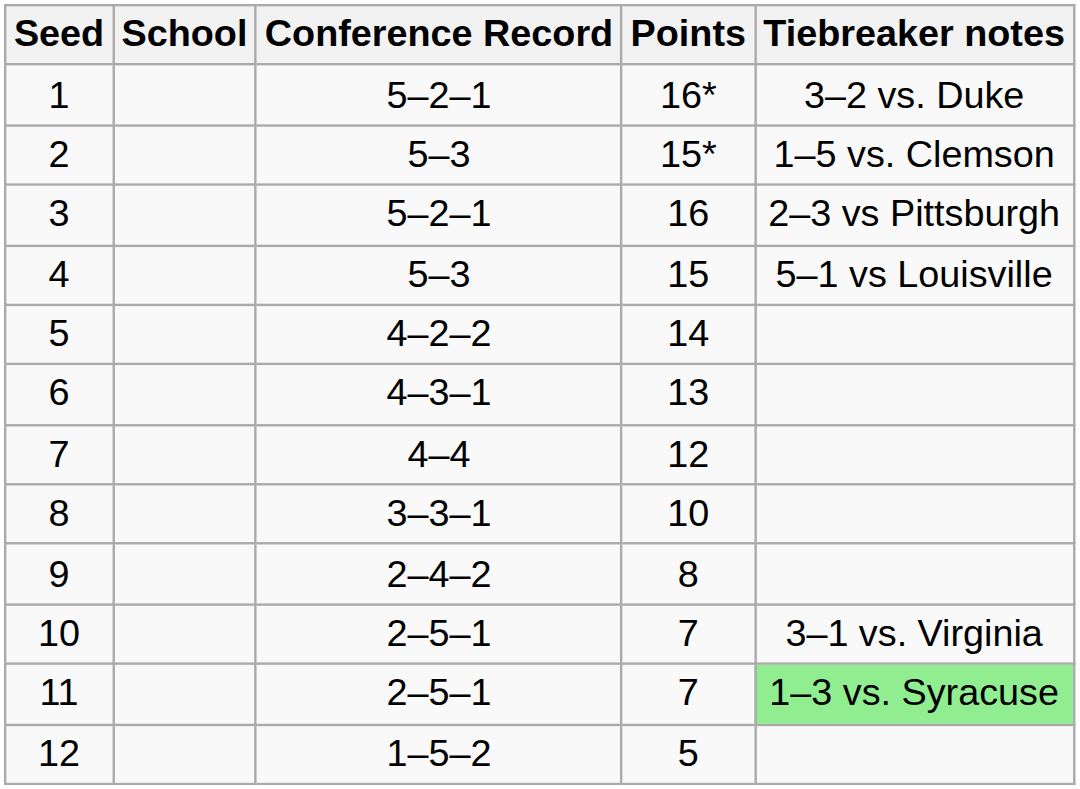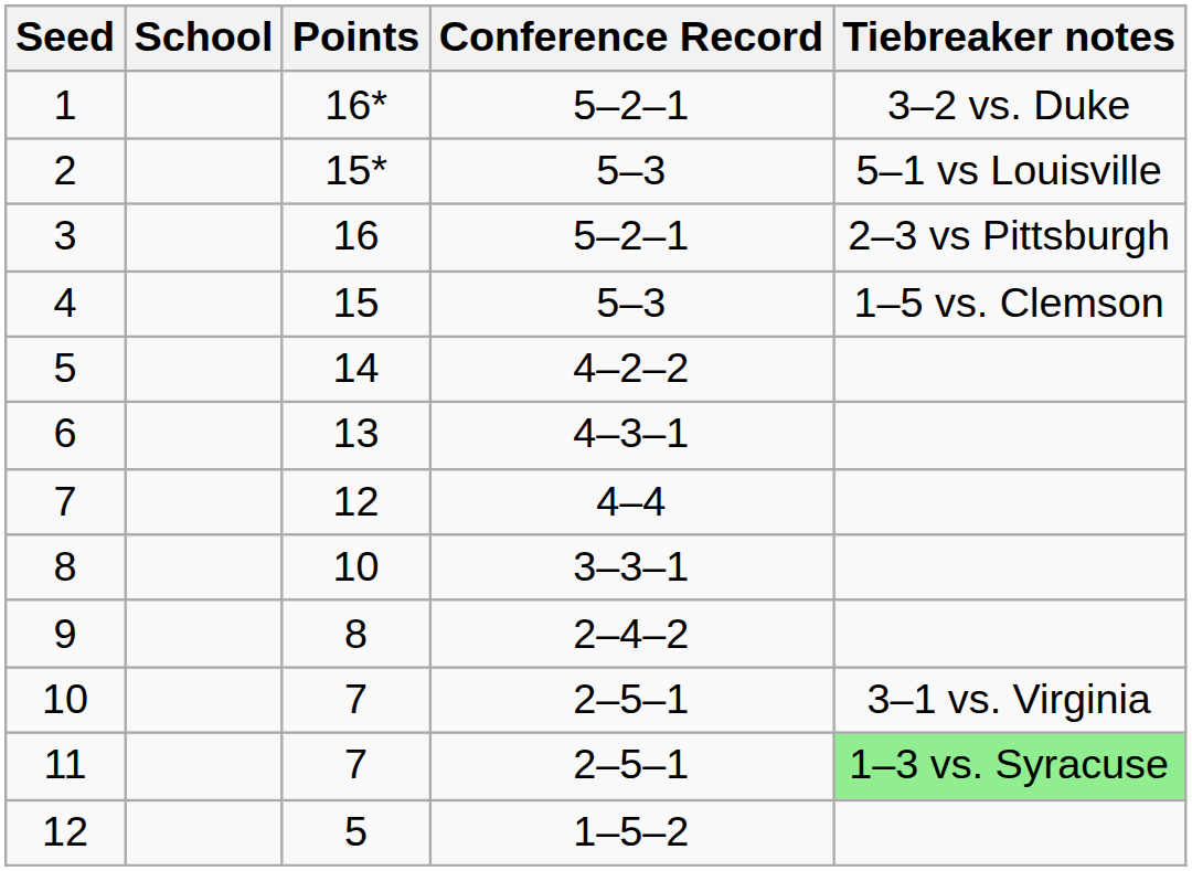 <table class="wikitable" style="text-align:center">
 <tr>
 <th>Seed</th>
 <th>School</th>
+<th>Points</th>
 <th>Conference Record</th>
-<th>Points</th>
 <th>Tiebreaker notes</th>
 </tr>
 <tr>
 <td>1</td>
 <td style=><a href='#'></a></td>
+<td>16*</td>
 <td>5–2–1</td>
-<td>16*</td>
 <td>3–2 vs. Duke</td>
 </tr>
 <tr>
 <td>2</td>
 <td style=><a href='#'></a></td>
+<td>15*</td>
 <td>5–3</td>
-<td>15*</td>
-<td>1–5 vs. Clemson</td>
+<td>5–1 vs Louisville</td>
 </tr>
 <tr>
 <td>3</td>
 <td style=><a href='#'></a></td>
+<td>16</td>
 <td>5–2–1</td>
-<td>16</td>
 <td>2–3 vs Pittsburgh</td>
 </tr>
 <tr>
 <td>4</td>
 <td style=><a href='#'></a></td>
+<td>15</td>
 <td>5–3</td>
-<td>15</td>
-<td>5–1 vs Louisville</td>
+<td>1–5 vs. Clemson</td>
 </tr>
 <tr>
 <td>5</td>
 <td style=><a href='#'></a></td>
+<td>14</td>
 <td>4–2–2</td>
-<td>14</td>
 <td></td>
 </tr>
 <tr>
 <td>6</td>
 <td style=><a href='#'></a></td>
+<td>13</td>
 <td>4–3–1</td>
-<td>13</td>
 <td></td>
 </tr>
 <tr>
 <td>7</td>
 <td style=><a href='#'></a></td>
+<td>12</td>
 <td>4–4</td>
-<td>12</td>
 <td></td>
 </tr>
 <tr>
 <td>8</td>
 <td style=><a href='#'></a></td>
+<td>10</td>
 <td>3–3–1</td>
-<td>10</td>
 <td></td>
 </tr>
 <tr>
 <td>9</td>
 <td style=><a href='#'></a></td>
+<td>8</td>
 <td>2–4–2</td>
-<td>8</td>
 <td></td>
 </tr>
 <tr>
 <td>10</td>
 <td style=><a href='#'></a></td>
+<td>7</td>
 <td>2–5–1</td>
-<td>7</td>
 <td>3–1 vs. Virginia</td>
 </tr>
 <tr>
 <td>11</td>
 <td style=><a href='#'></a></td>
+<td>7</td>
 <td>2–5–1</td>
-<td>7</td>
 <td style="background: lightgreen;">1–3 vs. Syracuse</td>
 </tr>
 <tr>
 <td>12</td>
 <td style=><a href='#'></a></td>
+<td>5</td>
 <td>1–5–2</td>
-<td>5</td>
 <td></td>
 </tr>
 </table>
